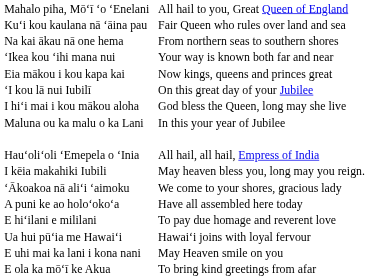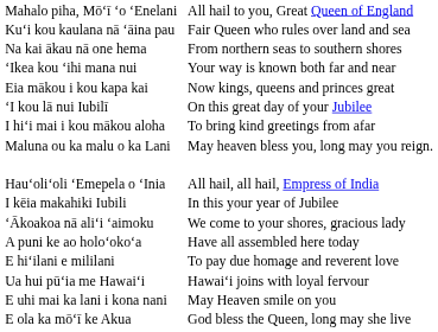 <table>
 <tr>
 <td>Mahalo piha, Mōʻī ʻo ʻEnelani</td>
 <td rowspan=99> </td>
 <td>All hail to you, Great <a href='#'>Queen of England</a></td>
 </tr>
 <tr>
 <td>Kuʻi kou kaulana nā ʻāina pau</td>
 <td>Fair Queen who rules over land and sea</td>
 </tr>
 <tr>
 <td>Na kai ākau nā one hema</td>
 <td>From northern seas to southern shores</td>
 </tr>
 <tr>
 <td>ʻIkea kou ʻihi mana nui</td>
 <td>Your way is known both far and near</td>
 </tr>
 <tr>
 <td>Eia mākou i kou kapa kai</td>
 <td>Now kings, queens and princes great</td>
 </tr>
 <tr>
 <td>ʻI kou lā nui Iubilī</td>
 <td>On this great day of your <a href='#'>Jubilee</a></td>
 </tr>
 <tr>
 <td>I hiʻi mai i kou mākou aloha</td>
-<td>God bless the Queen, long may she live</td>
+<td>To bring kind greetings from afar</td>
 </tr>
 <tr>
 <td>Maluna ou ka malu o ka Lani</td>
-<td>In this your year of Jubilee</td>
+<td>May heaven bless you, long may you reign.</td>
 </tr>
 <tr>
 <td> </td>
 <td> </td>
 </tr>
 <tr>
 <td>Hauʻoliʻoli ʻEmepela o ʻInia</td>
 <td>All hail, all hail, <a href='#'>Empress of India</a></td>
 </tr>
 <tr>
 <td>I kēia makahiki Iubili</td>
-<td>May heaven bless you, long may you reign.</td>
+<td>In this your year of Jubilee</td>
 </tr>
 <tr>
 <td>ʻĀkoakoa nā aliʻi ʻaimoku</td>
 <td>We come to your shores, gracious lady</td>
 </tr>
 <tr>
 <td>A puni ke ao holoʻokoʻa</td>
 <td>Have all assembled here today</td>
 </tr>
 <tr>
 <td>E hiʻilani e mililani</td>
 <td>To pay due homage and reverent love</td>
 </tr>
 <tr>
 <td>Ua hui pūʻia me Hawaiʻi</td>
 <td>Hawaiʻi joins with loyal fervour</td>
 </tr>
 <tr>
 <td>E uhi mai ka lani i kona nani</td>
 <td>May Heaven smile on you</td>
 </tr>
 <tr>
 <td>E ola ka mōʻī ke Akua</td>
-<td>To bring kind greetings from afar</td>
+<td>God bless the Queen, long may she live</td>
 </tr>
 </table>
